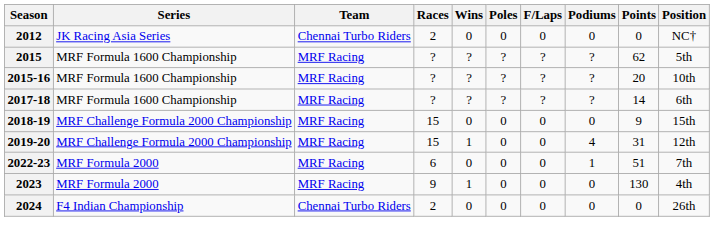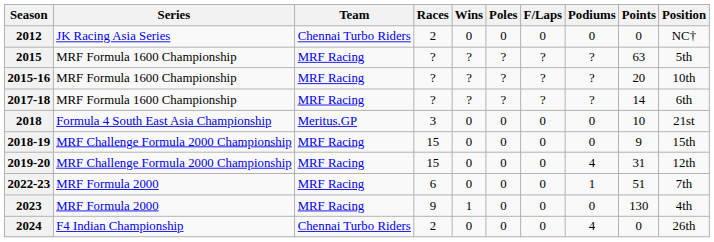 <table class="wikitable" style="font-size: 90%; text-align:center">
 <tr>
 <th>Season</th>
 <th>Series</th>
 <th>Team</th>
 <th>Races</th>
 <th>Wins</th>
 <th>Poles</th>
 <th>F/Laps</th>
 <th>Podiums</th>
 <th>Points</th>
 <th>Position</th>
 </tr>
 <tr>
 <th>2012</th>
 <td align=left><a href='#'>JK Racing Asia Series</a></td>
 <td align=left><a href='#'>Chennai Turbo Riders</a></td>
 <td>2</td>
 <td>0</td>
 <td>0</td>
 <td>0</td>
 <td>0</td>
 <td>0</td>
 <td>NC†</td>
 </tr>
 <tr>
 <th>2015</th>
 <td align=left>MRF Formula 1600 Championship</td>
 <td align=left><a href='#'>MRF Racing</a></td>
 <td>?</td>
 <td>?</td>
 <td>?</td>
 <td>?</td>
 <td>?</td>
-<td>62</td>
+<td>63</td>
 <td>5th</td>
 </tr>
 <tr>
 <th>2015-16</th>
 <td align=left>MRF Formula 1600 Championship</td>
 <td align=left><a href='#'>MRF Racing</a></td>
 <td>?</td>
 <td>?</td>
 <td>?</td>
 <td>?</td>
 <td>?</td>
 <td>20</td>
 <td>10th</td>
 </tr>
 <tr>
 <th>2017-18</th>
 <td align=left>MRF Formula 1600 Championship</td>
 <td align=left><a href='#'>MRF Racing</a></td>
 <td>?</td>
 <td>?</td>
 <td>?</td>
 <td>?</td>
 <td>?</td>
 <td>14</td>
 <td>6th</td>
 </tr>
 <tr>
+<th>2018</th>
+<td align=left><a href='#'>Formula 4 South East Asia Championship</a></td>
+<td align=left><a href='#'>Meritus.GP</a></td>
+<td>3</td>
+<td>0</td>
+<td>0</td>
+<td>0</td>
+<td>0</td>
+<td>10</td>
+<td>21st</td>
+</tr>
+<tr>
 <th>2018-19</th>
 <td align=left><a href='#'>MRF Challenge Formula 2000 Championship</a></td>
 <td align=left><a href='#'>MRF Racing</a></td>
 <td>15</td>
 <td>0</td>
 <td>0</td>
 <td>0</td>
 <td>0</td>
 <td>9</td>
 <td>15th</td>
 </tr>
 <tr>
 <th>2019-20</th>
 <td align=left><a href='#'>MRF Challenge Formula 2000 Championship</a></td>
 <td align=left><a href='#'>MRF Racing</a></td>
 <td>15</td>
-<td>1</td>
+<td>0</td>
 <td>0</td>
 <td>0</td>
 <td>4</td>
 <td>31</td>
 <td>12th</td>
 </tr>
 <tr>
 <th>2022-23</th>
 <td align=left><a href='#'>MRF Formula 2000</a></td>
 <td align=left><a href='#'>MRF Racing</a></td>
 <td>6</td>
 <td>0</td>
 <td>0</td>
 <td>0</td>
 <td>1</td>
 <td>51</td>
 <td>7th</td>
 </tr>
 <tr>
 <th>2023</th>
 <td align=left><a href='#'>MRF Formula 2000</a></td>
 <td align=left><a href='#'>MRF Racing</a></td>
 <td>9</td>
 <td>1</td>
 <td>0</td>
 <td>0</td>
 <td>0</td>
 <td>130</td>
 <td>4th</td>
 </tr>
 <tr>
 <th>2024</th>
 <td align=left><a href='#'>F4 Indian Championship</a></td>
 <td align=left><a href='#'>Chennai Turbo Riders</a></td>
 <td>2</td>
 <td>0</td>
 <td>0</td>
 <td>0</td>
-<td>0</td>
+<td>4</td>
 <td>0</td>
 <td>26th</td>
 </tr>
 </table>
